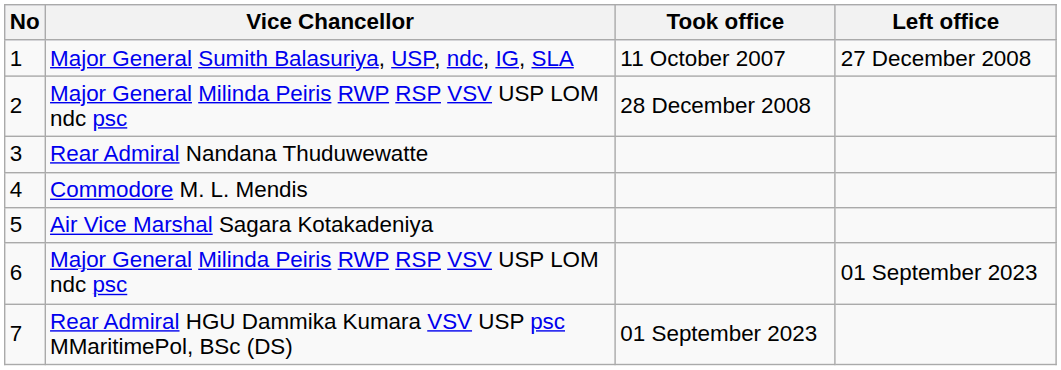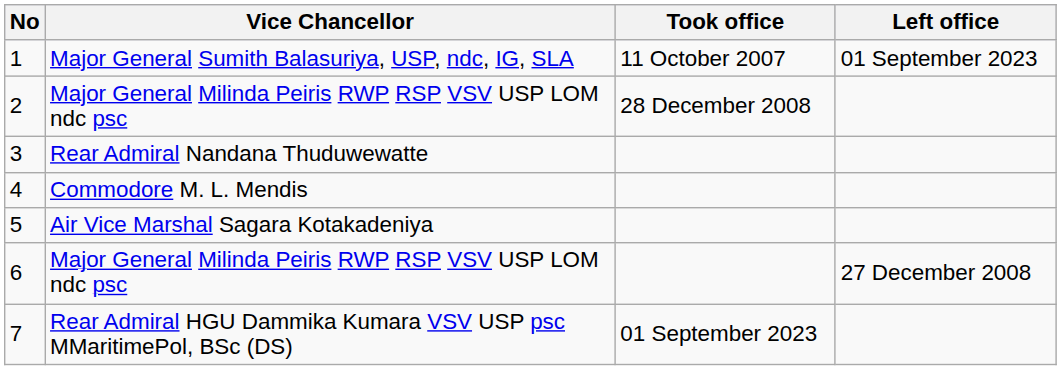 <table class="wikitable " border="1" style="border-collapse: collapse;">
 <tr bgcolor=lavender>
 <th>No</th>
 <th width=400px>Vice Chancellor</th>
 <th width=150px>Took office</th>
 <th width=150px>Left office</th>
 </tr>
 <tr>
 <td>1</td>
 <td><a href='#'>Major General</a> <a href='#'>Sumith Balasuriya</a>, <a href='#'>USP</a>, <a href='#'>ndc</a>, <a href='#'>IG</a>, <a href='#'>SLA</a></td>
 <td>11 October 2007</td>
-<td>27 December 2008</td>
+<td>01 September 2023</td>
 </tr>
 <tr>
 <td>2</td>
 <td><a href='#'>Major General</a> <a href='#'>Milinda Peiris</a> <a href='#'>RWP</a> <a href='#'>RSP</a> <a href='#'>VSV</a> USP LOM ndc <a href='#'>psc</a></td>
 <td>28 December 2008</td>
 <td></td>
 </tr>
 <tr>
 <td>3</td>
 <td><a href='#'>Rear Admiral</a> Nandana Thuduwewatte</td>
 <td></td>
 <td></td>
 </tr>
 <tr>
 <td>4</td>
 <td><a href='#'>Commodore</a> M. L. Mendis</td>
 <td></td>
 <td></td>
 </tr>
 <tr>
 <td>5</td>
 <td><a href='#'>Air Vice Marshal</a> Sagara Kotakadeniya</td>
 <td></td>
 <td></td>
 </tr>
 <tr>
 <td>6</td>
 <td><a href='#'>Major General</a> <a href='#'>Milinda Peiris</a> <a href='#'>RWP</a> <a href='#'>RSP</a> <a href='#'>VSV</a> USP LOM ndc <a href='#'>psc</a></td>
 <td></td>
-<td>01 September 2023</td>
+<td>27 December 2008</td>
 </tr>
 <tr>
 <td>7</td>
 <td><a href='#'>Rear Admiral</a> HGU Dammika Kumara <a href='#'>VSV</a> USP <a href='#'>psc</a> MMaritimePol, BSc (DS)</td>
 <td>01 September 2023</td>
 </tr>
 </table>
